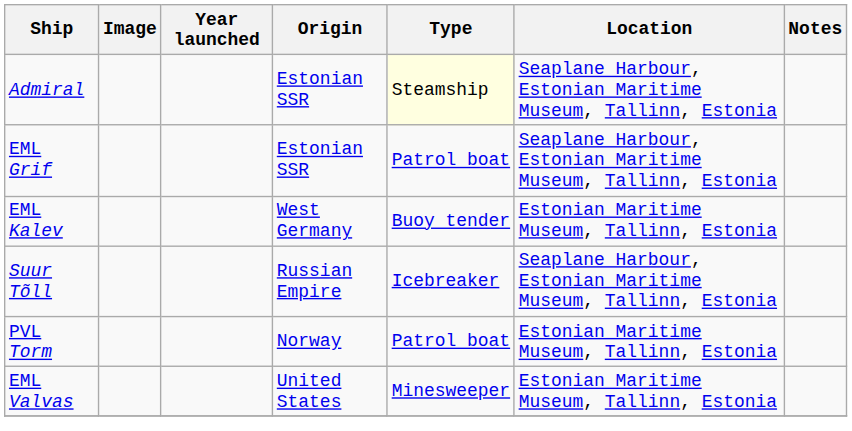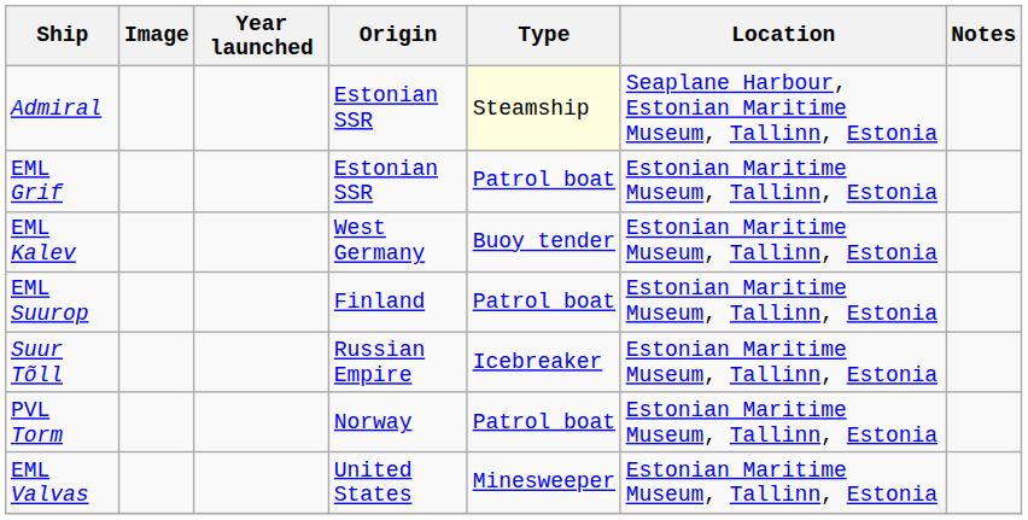 <table class="wikitable sortable">
 <tr>
 <th>Ship</th>
 <th>Image</th>
 <th>Year launched</th>
 <th>Origin</th>
 <th>Type</th>
 <th>Location</th>
 <th>Notes</th>
 </tr>
 <tr>
 <td data-sort-value=Admiral><a href='#'><em>Admiral</em></a></td>
 <td></td>
 <td></td>
 <td> <a href='#'>Estonian SSR</a></td>
 <td style="background: lightyellow;">Steamship</td>
 <td><a href='#'>Seaplane Harbour</a>, <a href='#'>Estonian Maritime Museum</a>, <a href='#'>Tallinn</a>, <a href='#'>Estonia</a><br></td>
 <td></td>
 </tr>
 <tr>
 <td data-sort-value=Grif><a href='#'>EML <em>Grif</em></a></td>
 <td></td>
 <td></td>
 <td> <a href='#'>Estonian SSR</a></td>
 <td><a href='#'>Patrol boat</a></td>
-<td><a href='#'>Seaplane Harbour</a>, <a href='#'>Estonian Maritime Museum</a>, <a href='#'>Tallinn</a>, <a href='#'>Estonia</a><br></td>
+<td><a href='#'>Estonian Maritime Museum</a>, <a href='#'>Tallinn</a>, <a href='#'>Estonia</a></td>
 <td></td>
 </tr>
 <tr>
 <td data-sort-value=Kalev><a href='#'>EML <em>Kalev</em></a></td>
 <td></td>
 <td></td>
 <td> <a href='#'>West Germany</a></td>
 <td><a href='#'>Buoy tender</a></td>
 <td><a href='#'>Estonian Maritime Museum</a>, <a href='#'>Tallinn</a>, <a href='#'>Estonia</a><br></td>
 <td></td>
 </tr>
 <tr>
+<td data-sort-value="Suurop"><a href='#'>EML <em>Suurop</em></a></td>
+<td></td>
+<td></td>
+<td> <a href='#'>Finland</a></td>
+<td><a href='#'>Patrol boat</a></td>
+<td><a href='#'>Estonian Maritime Museum</a>, <a href='#'>Tallinn</a>, <a href='#'>Estonia</a></td>
+<td></td>
+</tr>
+<tr>
 <td data-sort-value="Suur" Tõll><a href='#'><em>Suur Tõll</em></a></td>
 <td></td>
 <td></td>
 <td> <a href='#'>Russian Empire</a></td>
 <td><a href='#'>Icebreaker</a></td>
-<td><a href='#'>Seaplane Harbour</a>, <a href='#'>Estonian Maritime Museum</a>, <a href='#'>Tallinn</a>, <a href='#'>Estonia</a><br></td>
+<td><a href='#'>Estonian Maritime Museum</a>, <a href='#'>Tallinn</a>, <a href='#'>Estonia</a></td>
 <td></td>
 </tr>
 <tr>
 <td data-sort-value=Torm><a href='#'>PVL <em>Torm</em></a></td>
 <td></td>
 <td></td>
 <td> <a href='#'>Norway</a></td>
 <td><a href='#'>Patrol boat</a></td>
 <td><a href='#'>Estonian Maritime Museum</a>, <a href='#'>Tallinn</a>, <a href='#'>Estonia</a></td>
 <td></td>
 </tr>
 <tr>
 <td data-sort-value=Valvas><a href='#'>EML <em>Valvas</em></a></td>
 <td></td>
 <td></td>
 <td> <a href='#'>United States</a></td>
 <td><a href='#'>Minesweeper</a></td>
 <td><a href='#'>Estonian Maritime Museum</a>, <a href='#'>Tallinn</a>, <a href='#'>Estonia</a><br></td>
 <td></td>
 </tr>
 <tr>
 </tr>
 </table>
